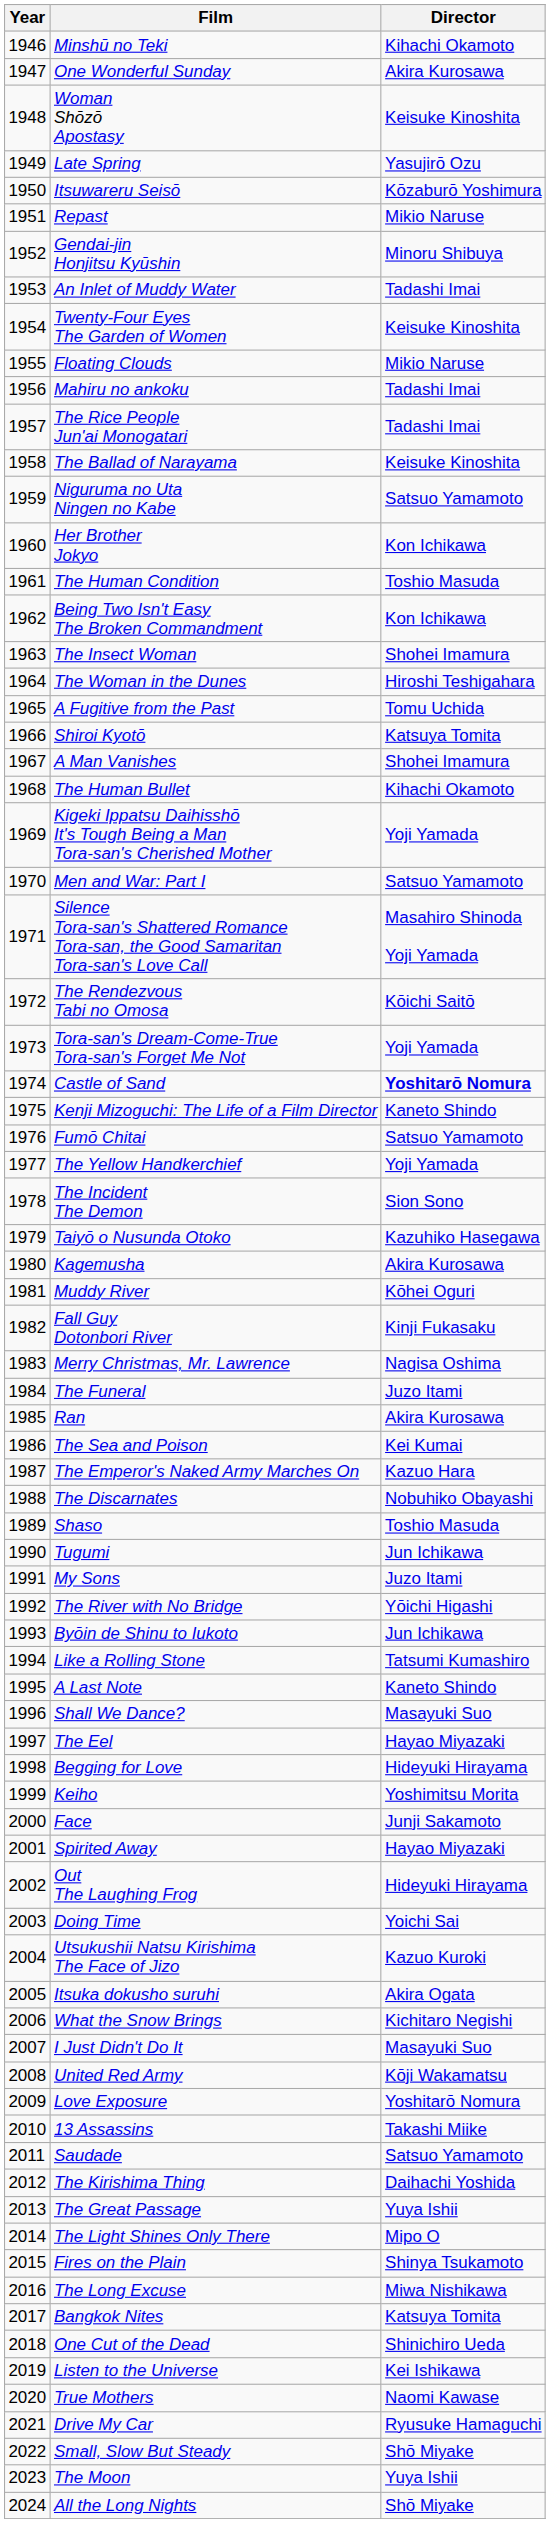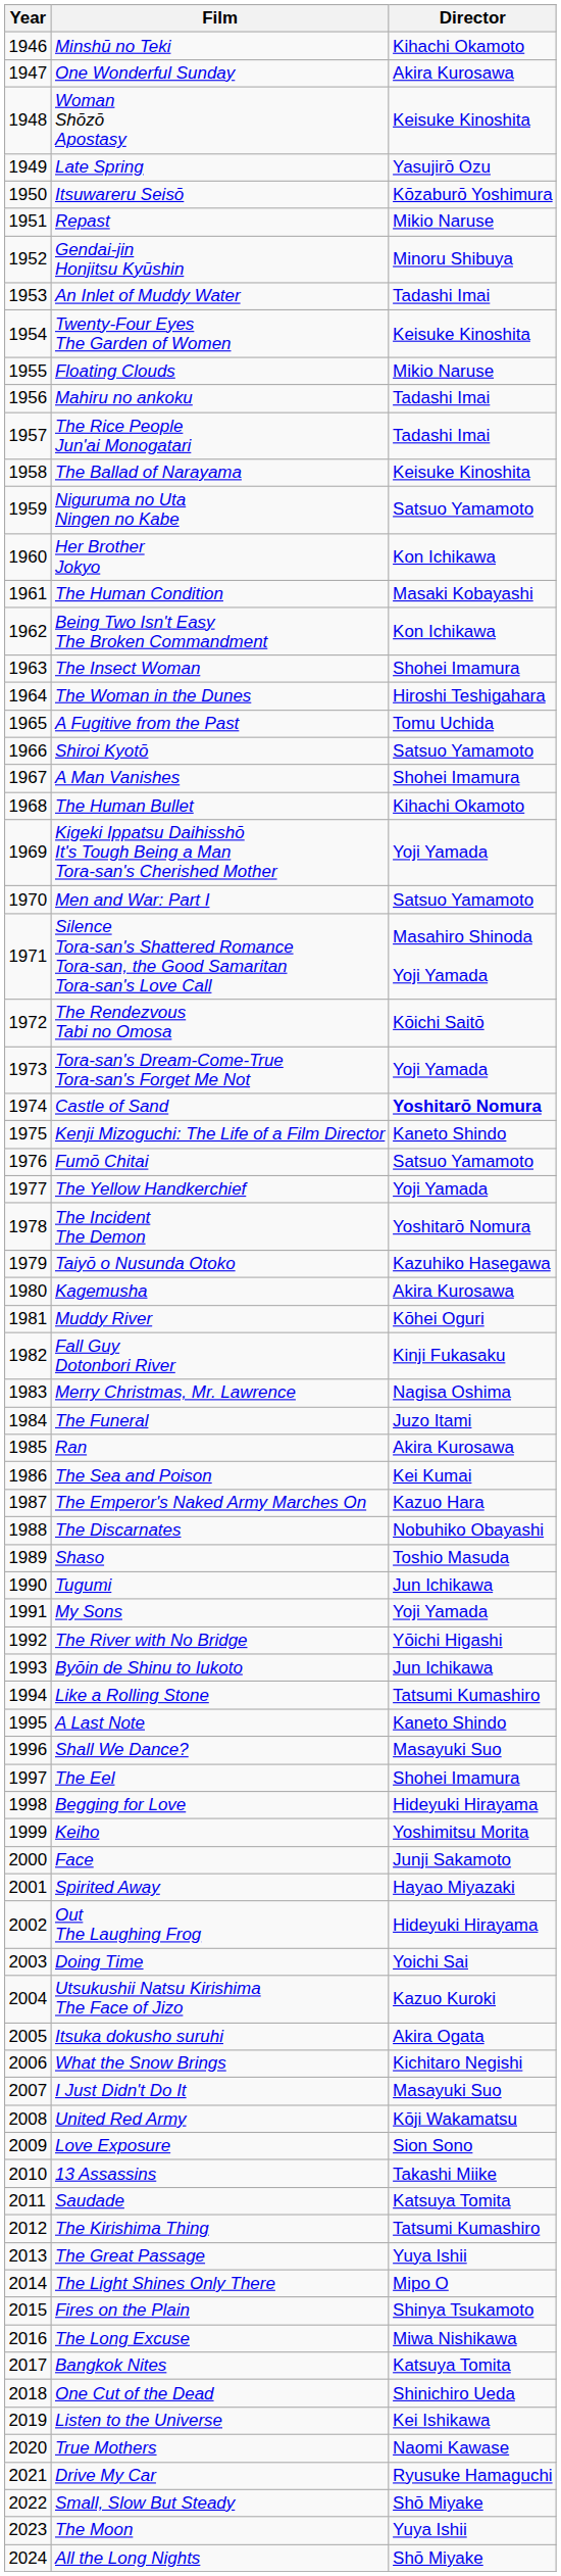 <table class="wikitable sortable">
 <tr>
 <th>Year</th>
 <th>Film</th>
 <th>Director</th>
 </tr>
 <tr>
 <td>1946</td>
 <td><em><a href='#'>Minshū no Teki</a></em></td>
 <td><a href='#'>Kihachi Okamoto</a></td>
 </tr>
 <tr>
 <td>1947</td>
 <td><em><a href='#'>One Wonderful Sunday</a></em></td>
 <td><a href='#'>Akira Kurosawa</a></td>
 </tr>
 <tr>
 <td>1948</td>
 <td><em><a href='#'>Woman</a></em><br><em>Shōzō</em><br><em><a href='#'>Apostasy</a></em></td>
 <td><a href='#'>Keisuke Kinoshita</a></td>
 </tr>
 <tr>
 <td>1949</td>
 <td><em><a href='#'>Late Spring</a></em></td>
 <td><a href='#'>Yasujirō Ozu</a></td>
 </tr>
 <tr>
 <td>1950</td>
 <td><em><a href='#'>Itsuwareru Seisō</a></em></td>
 <td><a href='#'>Kōzaburō Yoshimura</a></td>
 </tr>
 <tr>
 <td>1951</td>
 <td><em><a href='#'>Repast</a></em></td>
 <td><a href='#'>Mikio Naruse</a></td>
 </tr>
 <tr>
 <td>1952</td>
 <td><em><a href='#'>Gendai-jin</a></em><br><em><a href='#'>Honjitsu Kyūshin</a></em></td>
 <td><a href='#'>Minoru Shibuya</a></td>
 </tr>
 <tr>
 <td>1953</td>
 <td><em><a href='#'>An Inlet of Muddy Water</a></em></td>
 <td><a href='#'>Tadashi Imai</a></td>
 </tr>
 <tr>
 <td>1954</td>
 <td><em><a href='#'>Twenty-Four Eyes</a></em><br><em><a href='#'>The Garden of Women</a></em></td>
 <td><a href='#'>Keisuke Kinoshita</a></td>
 </tr>
 <tr>
 <td>1955</td>
 <td><em><a href='#'>Floating Clouds</a></em></td>
 <td><a href='#'>Mikio Naruse</a></td>
 </tr>
 <tr>
 <td>1956</td>
 <td><em><a href='#'>Mahiru no ankoku</a></em></td>
 <td><a href='#'>Tadashi Imai</a></td>
 </tr>
 <tr>
 <td>1957</td>
 <td><em><a href='#'>The Rice People</a></em><br><em><a href='#'>Jun'ai Monogatari</a></em></td>
 <td><a href='#'>Tadashi Imai</a></td>
 </tr>
 <tr>
 <td>1958</td>
 <td><em><a href='#'>The Ballad of Narayama</a></em></td>
 <td><a href='#'>Keisuke Kinoshita</a></td>
 </tr>
 <tr>
 <td>1959</td>
 <td><em><a href='#'>Niguruma no Uta</a></em><br><em><a href='#'>Ningen no Kabe</a></em></td>
 <td><a href='#'>Satsuo Yamamoto</a></td>
 </tr>
 <tr>
 <td>1960</td>
 <td><em><a href='#'>Her Brother</a></em><br><em><a href='#'>Jokyo</a></em></td>
 <td><a href='#'>Kon Ichikawa</a></td>
 </tr>
 <tr>
 <td>1961</td>
 <td><em><a href='#'>The Human Condition</a></em></td>
-<td><a href='#'>Toshio Masuda</a></td>
+<td><a href='#'>Masaki Kobayashi</a></td>
 </tr>
 <tr>
 <td>1962</td>
 <td><em><a href='#'>Being Two Isn't Easy</a></em><br><em><a href='#'>The Broken Commandment</a></em></td>
 <td><a href='#'>Kon Ichikawa</a></td>
 </tr>
 <tr>
 <td>1963</td>
 <td><em><a href='#'>The Insect Woman</a></em></td>
 <td><a href='#'>Shohei Imamura</a></td>
 </tr>
 <tr>
 <td>1964</td>
 <td><em><a href='#'>The Woman in the Dunes</a></em></td>
 <td><a href='#'>Hiroshi Teshigahara</a></td>
 </tr>
 <tr>
 <td>1965</td>
 <td><em><a href='#'>A Fugitive from the Past</a></em></td>
 <td><a href='#'>Tomu Uchida</a></td>
 </tr>
 <tr>
 <td>1966</td>
 <td><em><a href='#'>Shiroi Kyotō</a></em></td>
-<td><a href='#'>Katsuya Tomita</a></td>
+<td><a href='#'>Satsuo Yamamoto</a></td>
 </tr>
 <tr>
 <td>1967</td>
 <td><em><a href='#'>A Man Vanishes</a></em></td>
 <td><a href='#'>Shohei Imamura</a></td>
 </tr>
 <tr>
 <td>1968</td>
 <td><em><a href='#'>The Human Bullet</a></em></td>
 <td><a href='#'>Kihachi Okamoto</a></td>
 </tr>
 <tr>
 <td>1969</td>
 <td><em><a href='#'>Kigeki Ippatsu Daihisshō</a></em><br><em><a href='#'>It's Tough Being a Man</a></em><br><em><a href='#'>Tora-san's Cherished Mother</a></em></td>
 <td><a href='#'>Yoji Yamada</a></td>
 </tr>
 <tr>
 <td>1970</td>
 <td><em><a href='#'>Men and War: Part I</a></em></td>
 <td><a href='#'>Satsuo Yamamoto</a></td>
 </tr>
 <tr>
 <td>1971</td>
 <td><em><a href='#'>Silence</a></em><br><em><a href='#'>Tora-san's Shattered Romance</a></em><br><em><a href='#'>Tora-san, the Good Samaritan</a></em><br><em><a href='#'>Tora-san's Love Call</a></em></td>
 <td><a href='#'>Masahiro Shinoda</a><br><br><a href='#'>Yoji Yamada</a></td>
 </tr>
 <tr>
 <td>1972</td>
 <td><em><a href='#'>The Rendezvous</a></em><br><em><a href='#'>Tabi no Omosa</a></em></td>
 <td><a href='#'>Kōichi Saitō</a></td>
 </tr>
 <tr>
 <td>1973</td>
 <td><em><a href='#'>Tora-san's Dream-Come-True</a></em><br><em><a href='#'>Tora-san's Forget Me Not</a></em></td>
 <td><a href='#'>Yoji Yamada</a></td>
 </tr>
 <tr>
 <td>1974</td>
 <td><em><a href='#'>Castle of Sand</a></em></td>
 <td><strong><a href='#'>Yoshitarō Nomura</a></strong></td>
 </tr>
 <tr>
 <td>1975</td>
 <td><em><a href='#'>Kenji Mizoguchi: The Life of a Film Director</a></em></td>
 <td><a href='#'>Kaneto Shindo</a></td>
 </tr>
 <tr>
 <td>1976</td>
 <td><em><a href='#'>Fumō Chitai</a></em></td>
 <td><a href='#'>Satsuo Yamamoto</a></td>
 </tr>
 <tr>
 <td>1977</td>
 <td><em><a href='#'>The Yellow Handkerchief</a></em></td>
 <td><a href='#'>Yoji Yamada</a></td>
 </tr>
 <tr>
 <td>1978</td>
 <td><em><a href='#'>The Incident</a></em><br><em><a href='#'>The Demon</a></em></td>
-<td><a href='#'>Sion Sono</a></td>
+<td><a href='#'>Yoshitarō Nomura</a></td>
 </tr>
 <tr>
 <td>1979</td>
 <td><em><a href='#'>Taiyō o Nusunda Otoko</a></em></td>
 <td><a href='#'>Kazuhiko Hasegawa</a></td>
 </tr>
 <tr>
 <td>1980</td>
 <td><em><a href='#'>Kagemusha</a></em></td>
 <td><a href='#'>Akira Kurosawa</a></td>
 </tr>
 <tr>
 <td>1981</td>
 <td><em><a href='#'>Muddy River</a></em></td>
 <td><a href='#'>Kōhei Oguri</a></td>
 </tr>
 <tr>
 <td>1982</td>
 <td><em><a href='#'>Fall Guy</a></em><br><em><a href='#'>Dotonbori River</a></em></td>
 <td><a href='#'>Kinji Fukasaku</a></td>
 </tr>
 <tr>
 <td>1983</td>
 <td><em><a href='#'>Merry Christmas, Mr. Lawrence</a></em></td>
 <td><a href='#'>Nagisa Oshima</a></td>
 </tr>
 <tr>
 <td>1984</td>
 <td><em><a href='#'>The Funeral</a></em></td>
 <td><a href='#'>Juzo Itami</a></td>
 </tr>
 <tr>
 <td>1985</td>
 <td><em><a href='#'>Ran</a></em></td>
 <td><a href='#'>Akira Kurosawa</a></td>
 </tr>
 <tr>
 <td>1986</td>
 <td><em><a href='#'>The Sea and Poison</a></em></td>
 <td><a href='#'>Kei Kumai</a></td>
 </tr>
 <tr>
 <td>1987</td>
 <td><em><a href='#'>The Emperor's Naked Army Marches On</a></em></td>
 <td><a href='#'>Kazuo Hara</a></td>
 </tr>
 <tr>
 <td>1988</td>
 <td><em><a href='#'>The Discarnates</a></em></td>
 <td><a href='#'>Nobuhiko Obayashi</a></td>
 </tr>
 <tr>
 <td>1989</td>
 <td><em><a href='#'>Shaso</a></em></td>
 <td><a href='#'>Toshio Masuda</a></td>
 </tr>
 <tr>
 <td>1990</td>
 <td><em><a href='#'>Tugumi</a></em></td>
 <td><a href='#'>Jun Ichikawa</a></td>
 </tr>
 <tr>
 <td>1991</td>
 <td><em><a href='#'>My Sons</a></em></td>
-<td><a href='#'>Juzo Itami</a></td>
+<td><a href='#'>Yoji Yamada</a></td>
 </tr>
 <tr>
 <td>1992</td>
 <td><em><a href='#'>The River with No Bridge</a></em></td>
 <td><a href='#'>Yōichi Higashi</a></td>
 </tr>
 <tr>
 <td>1993</td>
 <td><em><a href='#'>Byōin de Shinu to Iukoto</a></em></td>
 <td><a href='#'>Jun Ichikawa</a></td>
 </tr>
 <tr>
 <td>1994</td>
 <td><em><a href='#'>Like a Rolling Stone</a></em></td>
 <td><a href='#'>Tatsumi Kumashiro</a></td>
 </tr>
 <tr>
 <td>1995</td>
 <td><em><a href='#'>A Last Note</a></em></td>
 <td><a href='#'>Kaneto Shindo</a></td>
 </tr>
 <tr>
 <td>1996</td>
 <td><em><a href='#'>Shall We Dance?</a></em></td>
 <td><a href='#'>Masayuki Suo</a></td>
 </tr>
 <tr>
 <td>1997</td>
 <td><em><a href='#'>The Eel</a></em></td>
-<td><a href='#'>Hayao Miyazaki</a></td>
+<td><a href='#'>Shohei Imamura</a></td>
 </tr>
 <tr>
 <td>1998</td>
 <td><em><a href='#'>Begging for Love</a></em></td>
 <td><a href='#'>Hideyuki Hirayama</a></td>
 </tr>
 <tr>
 <td>1999</td>
 <td><em><a href='#'>Keiho</a></em></td>
 <td><a href='#'>Yoshimitsu Morita</a></td>
 </tr>
 <tr>
 <td>2000</td>
 <td><em><a href='#'>Face</a></em></td>
 <td><a href='#'>Junji Sakamoto</a></td>
 </tr>
 <tr>
 <td>2001</td>
 <td><em><a href='#'>Spirited Away</a></em></td>
 <td><a href='#'>Hayao Miyazaki</a></td>
 </tr>
 <tr>
 <td>2002</td>
 <td><em><a href='#'>Out</a></em><br><em><a href='#'>The Laughing Frog</a></em></td>
 <td><a href='#'>Hideyuki Hirayama</a></td>
 </tr>
 <tr>
 <td>2003</td>
 <td><em><a href='#'>Doing Time</a></em></td>
 <td><a href='#'>Yoichi Sai</a></td>
 </tr>
 <tr>
 <td>2004</td>
 <td><em><a href='#'>Utsukushii Natsu Kirishima</a></em><br><em><a href='#'>The Face of Jizo</a></em></td>
 <td><a href='#'>Kazuo Kuroki</a></td>
 </tr>
 <tr>
 <td>2005</td>
 <td><em><a href='#'>Itsuka dokusho suruhi</a></em></td>
 <td><a href='#'>Akira Ogata</a></td>
 </tr>
 <tr>
 <td>2006</td>
 <td><em><a href='#'>What the Snow Brings</a></em></td>
 <td><a href='#'>Kichitaro Negishi</a></td>
 </tr>
 <tr>
 <td>2007</td>
 <td><em><a href='#'>I Just Didn't Do It</a></em></td>
 <td><a href='#'>Masayuki Suo</a></td>
 </tr>
 <tr>
 <td>2008</td>
 <td><em><a href='#'>United Red Army</a></em></td>
 <td><a href='#'>Kōji Wakamatsu</a></td>
 </tr>
 <tr>
 <td>2009</td>
 <td><em><a href='#'>Love Exposure</a></em></td>
-<td><a href='#'>Yoshitarō Nomura</a></td>
+<td><a href='#'>Sion Sono</a></td>
 </tr>
 <tr>
 <td>2010</td>
 <td><em><a href='#'>13 Assassins</a></em></td>
 <td><a href='#'>Takashi Miike</a></td>
 </tr>
 <tr>
 <td>2011</td>
 <td><em><a href='#'>Saudade</a></em></td>
-<td><a href='#'>Satsuo Yamamoto</a></td>
+<td><a href='#'>Katsuya Tomita</a></td>
 </tr>
 <tr>
 <td>2012</td>
 <td><em><a href='#'>The Kirishima Thing</a></em></td>
-<td><a href='#'>Daihachi Yoshida</a></td>
+<td><a href='#'>Tatsumi Kumashiro</a></td>
 </tr>
 <tr>
 <td>2013</td>
 <td><em><a href='#'>The Great Passage</a></em></td>
 <td><a href='#'>Yuya Ishii</a></td>
 </tr>
 <tr>
 <td>2014</td>
 <td><em><a href='#'>The Light Shines Only There</a></em></td>
 <td><a href='#'>Mipo O</a></td>
 </tr>
 <tr>
 <td>2015</td>
 <td><em><a href='#'>Fires on the Plain</a></em></td>
 <td><a href='#'>Shinya Tsukamoto</a></td>
 </tr>
 <tr>
 <td>2016</td>
 <td><em><a href='#'>The Long Excuse</a></em></td>
 <td><a href='#'>Miwa Nishikawa</a></td>
 </tr>
 <tr>
 <td>2017</td>
 <td><em><a href='#'>Bangkok Nites</a></em></td>
 <td><a href='#'>Katsuya Tomita</a></td>
 </tr>
 <tr>
 <td>2018</td>
 <td><em><a href='#'>One Cut of the Dead</a></em></td>
 <td><a href='#'>Shinichiro Ueda</a></td>
 </tr>
 <tr>
 <td>2019</td>
 <td><em><a href='#'>Listen to the Universe</a></em></td>
 <td><a href='#'>Kei Ishikawa</a></td>
 </tr>
 <tr>
 <td>2020</td>
 <td><em><a href='#'>True Mothers</a></em></td>
 <td><a href='#'>Naomi Kawase</a></td>
 </tr>
 <tr>
 <td>2021</td>
 <td><em><a href='#'>Drive My Car</a></em></td>
 <td><a href='#'>Ryusuke Hamaguchi</a></td>
 </tr>
 <tr>
 <td>2022</td>
 <td><em><a href='#'>Small, Slow But Steady</a></em></td>
 <td><a href='#'>Shō Miyake</a></td>
 </tr>
 <tr>
 <td>2023</td>
 <td><em><a href='#'>The Moon</a></em></td>
 <td><a href='#'>Yuya Ishii</a></td>
 </tr>
 <tr>
 <td>2024</td>
 <td><em><a href='#'>All the Long Nights</a></em></td>
 <td><a href='#'>Shō Miyake</a></td>
 </tr>
 <tr>
 </tr>
 </table>
